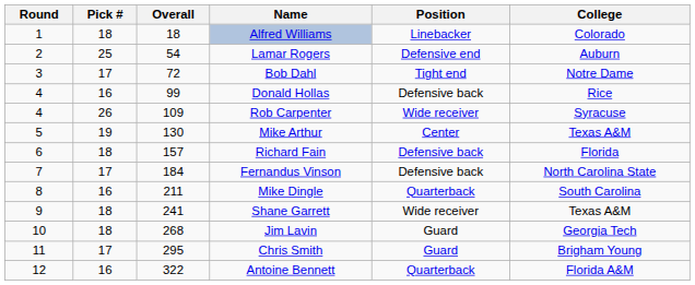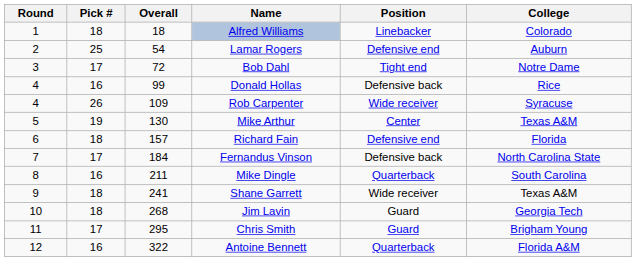 <table class="wikitable sortable sortable" style="width: 100%; text-align:center">
 <tr>
 <th>Round</th>
 <th>Pick #</th>
 <th>Overall</th>
 <th>Name</th>
 <th>Position</th>
 <th>College</th>
 </tr>
 <tr>
 <td>1</td>
 <td>18</td>
 <td>18</td>
 <td bgcolor=lightsteelblue><a href='#'>Alfred Williams</a></td>
 <td><a href='#'>Linebacker</a></td>
 <td><a href='#'>Colorado</a></td>
 </tr>
 <tr>
 <td>2</td>
 <td>25</td>
 <td>54</td>
 <td><a href='#'>Lamar Rogers</a></td>
 <td><a href='#'>Defensive end</a></td>
 <td><a href='#'>Auburn</a></td>
 </tr>
 <tr>
 <td>3</td>
 <td>17</td>
 <td>72</td>
 <td><a href='#'>Bob Dahl</a></td>
 <td><a href='#'>Tight end</a></td>
 <td><a href='#'>Notre Dame</a></td>
 </tr>
 <tr>
 <td>4</td>
 <td>16</td>
 <td>99</td>
 <td><a href='#'>Donald Hollas</a></td>
 <td>Defensive back</td>
 <td><a href='#'>Rice</a></td>
 </tr>
 <tr>
 <td>4</td>
 <td>26</td>
 <td>109</td>
 <td><a href='#'>Rob Carpenter</a></td>
 <td><a href='#'>Wide receiver</a></td>
 <td><a href='#'>Syracuse</a></td>
 </tr>
 <tr>
 <td>5</td>
 <td>19</td>
 <td>130</td>
 <td><a href='#'>Mike Arthur</a></td>
 <td><a href='#'>Center</a></td>
 <td><a href='#'>Texas A&M</a></td>
 </tr>
 <tr>
 <td>6</td>
 <td>18</td>
 <td>157</td>
 <td><a href='#'>Richard Fain</a></td>
-<td><a href='#'>Defensive back</a></td>
+<td><a href='#'>Defensive end</a></td>
 <td><a href='#'>Florida</a></td>
 </tr>
 <tr>
 <td>7</td>
 <td>17</td>
 <td>184</td>
 <td><a href='#'>Fernandus Vinson</a></td>
 <td>Defensive back</td>
 <td><a href='#'>North Carolina State</a></td>
 </tr>
 <tr>
 <td>8</td>
 <td>16</td>
 <td>211</td>
 <td><a href='#'>Mike Dingle</a></td>
 <td><a href='#'>Quarterback</a></td>
 <td><a href='#'>South Carolina</a></td>
 </tr>
 <tr>
 <td>9</td>
 <td>18</td>
 <td>241</td>
 <td><a href='#'>Shane Garrett</a></td>
 <td>Wide receiver</td>
 <td>Texas A&M</td>
 </tr>
 <tr>
 <td>10</td>
 <td>18</td>
 <td>268</td>
 <td><a href='#'>Jim Lavin</a></td>
 <td>Guard</td>
 <td><a href='#'>Georgia Tech</a></td>
 </tr>
 <tr>
 <td>11</td>
 <td>17</td>
 <td>295</td>
 <td><a href='#'>Chris Smith</a></td>
 <td><a href='#'>Guard</a></td>
 <td><a href='#'>Brigham Young</a></td>
 </tr>
 <tr>
 <td>12</td>
 <td>16</td>
 <td>322</td>
 <td><a href='#'>Antoine Bennett</a></td>
 <td><a href='#'>Quarterback</a></td>
 <td><a href='#'>Florida A&M</a></td>
 </tr>
 </table>
